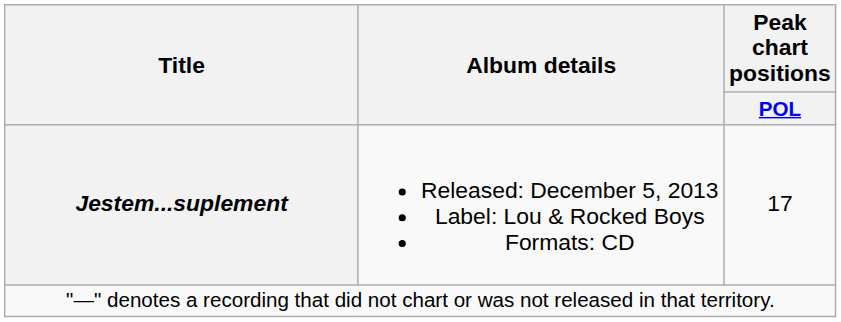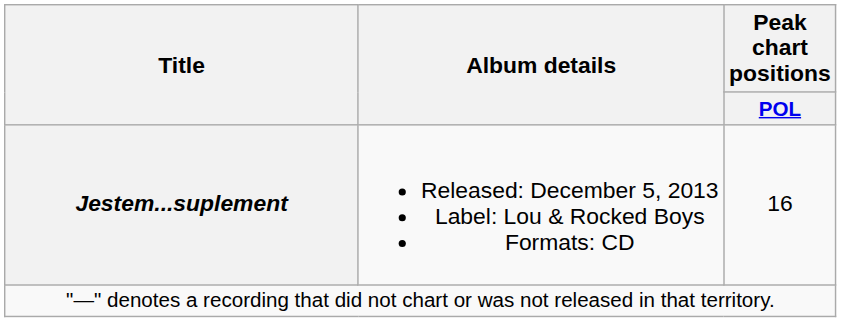 <table class="wikitable plainrowheaders" style="text-align:center;">
 <tr>
 <th scope="col" rowspan="2" style="width:15em;">Title</th>
 <th scope="col" rowspan="2">Album details</th>
 <th scope="col" colspan="1">Peak chart positions</th>
 </tr>
 <tr>
 <th scope="col" style="width:3em;font-size:90%;"><a href='#'>POL</a><br></th>
 </tr>
 <tr>
 <th scope="row"><em>Jestem...suplement</em></th>
 <td><br><ul><li>Released: December 5, 2013</li><li>Label: Lou & Rocked Boys</li><li>Formats: CD</li></ul></td>
-<td>17</td>
+<td>16</td>
 </tr>
 <tr>
 <td colspan="20" style="font-size:90%">"—" denotes a recording that did not chart or was not released in that territory.</td>
 </tr>
 </table>
